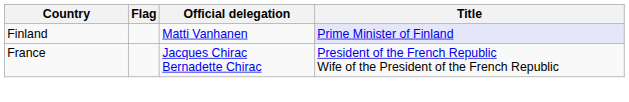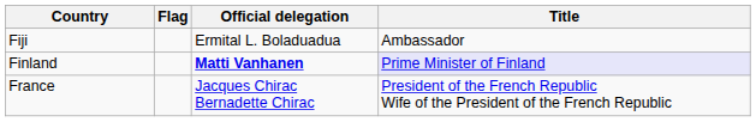 <table class="wikitable">
 <tr>
 <th style="width:20%;">Country</th>
 <th>Flag</th>
 <th style="width:25%;">Official delegation</th>
 <th style="width:50%;">Title</th>
 </tr>
 <tr valign="top">
+<td>Fiji</td>
+<td></td>
+<td>Ermital L. Boladuadua</td>
+<td>Ambassador</td>
+</tr>
+<tr valign="top">
 <td>Finland</td>
 <td></td>
-<td><a href='#'>Matti Vanhanen</a></td>
+<td><strong><a href='#'>Matti Vanhanen</a></strong></td>
 <td style="background: lavender;"><a href='#'>Prime Minister of Finland</a></td>
 </tr>
 <tr valign="top">
 <td>France</td>
 <td></td>
 <td><a href='#'>Jacques Chirac</a><br><a href='#'>Bernadette Chirac</a></td>
 <td><a href='#'>President of the French Republic</a><br>Wife of the President of the French Republic</td>
 </tr>
 </table>
